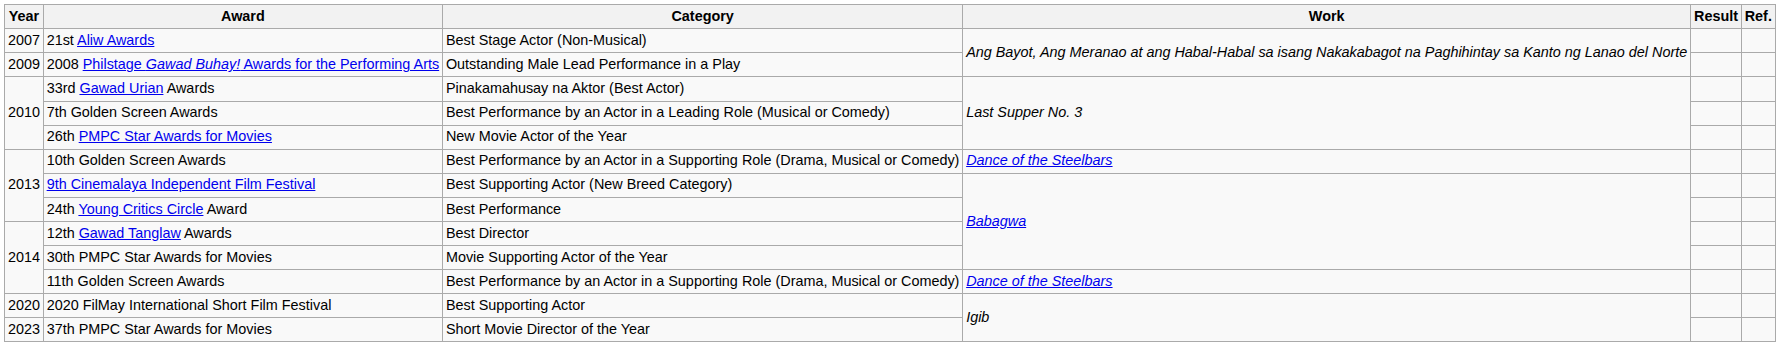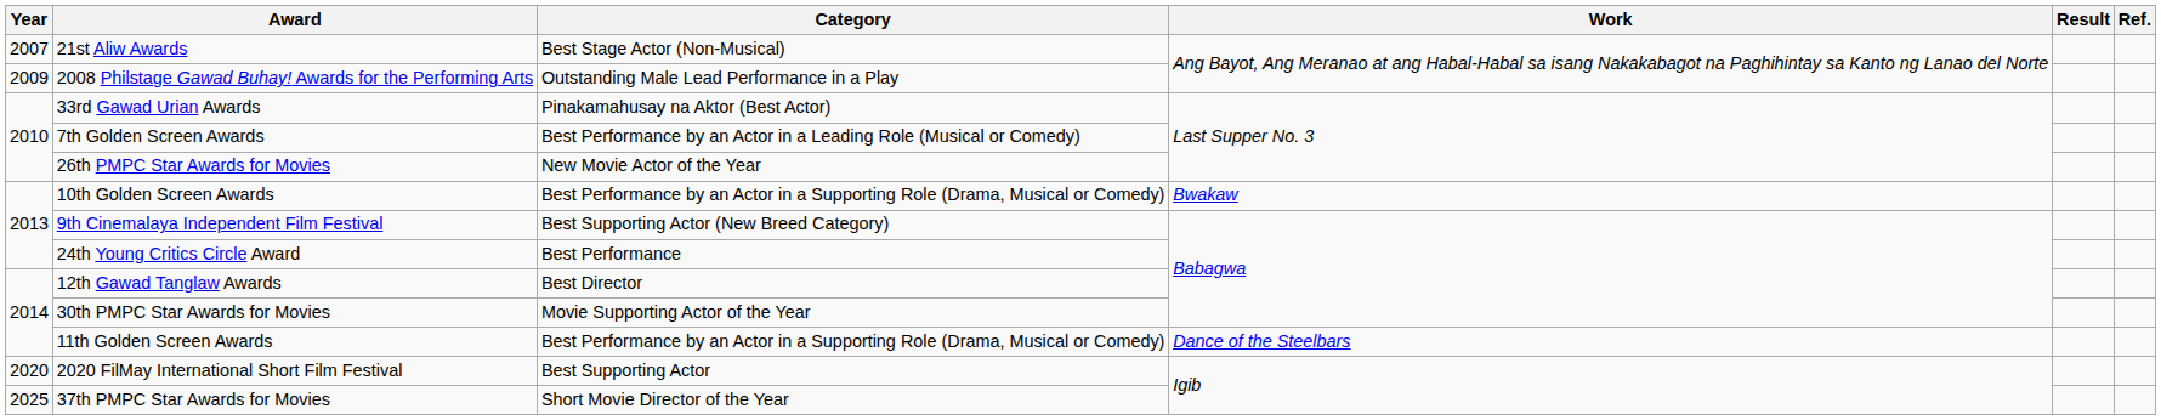 <table class="wikitable plainrowheaders" style="line-height:1.20em; font-size:90%;">
 <tr>
 <th>Year</th>
 <th>Award</th>
 <th>Category</th>
 <th>Work</th>
 <th>Result</th>
 <th>Ref.</th>
 </tr>
 <tr>
 <td>2007</td>
 <td>21st <a href='#'>Aliw Awards</a></td>
 <td>Best Stage Actor (Non-Musical)</td>
 <td rowspan="2"><em>Ang Bayot, Ang Meranao at ang Habal-Habal sa isang Nakakabagot na Paghihintay sa Kanto ng Lanao del Norte</em> </td>
 <td></td>
 <td></td>
 </tr>
 <tr>
 <td>2009</td>
 <td>2008 <a href='#'>Philstage <em>Gawad Buhay!</em> Awards for the Performing Arts</a></td>
 <td>Outstanding Male Lead Performance in a Play</td>
 <td></td>
 <td></td>
 </tr>
 <tr>
 <td rowspan="3">2010</td>
 <td>33rd <a href='#'>Gawad Urian</a> Awards</td>
 <td>Pinakamahusay na Aktor (Best Actor)</td>
 <td rowspan="3"><em>Last Supper No. 3</em> </td>
 <td></td>
 <td></td>
 </tr>
 <tr>
 <td>7th Golden Screen Awards</td>
 <td>Best Performance by an Actor in a Leading Role (Musical or Comedy)</td>
 <td></td>
 <td></td>
 </tr>
 <tr>
 <td>26th <a href='#'>PMPC Star Awards for Movies</a></td>
 <td>New Movie Actor of the Year</td>
 <td></td>
 <td></td>
 </tr>
 <tr>
 <td rowspan="3">2013</td>
 <td>10th Golden Screen Awards</td>
 <td>Best Performance by an Actor in a Supporting Role (Drama, Musical or Comedy)</td>
-<td><em><a href='#'>Dance of the Steelbars</a></em> </td>
+<td><em><a href='#'>Bwakaw</a></em> </td>
 <td></td>
 <td></td>
 </tr>
 <tr>
 <td><a href='#'>9th Cinemalaya Independent Film Festival</a></td>
 <td>Best Supporting Actor (New Breed Category)<br><em></em></td>
 <td rowspan="4"><em><a href='#'>Babagwa</a></em> </td>
 <td></td>
 <td></td>
 </tr>
 <tr>
 <td>24th <a href='#'>Young Critics Circle</a> Award</td>
 <td>Best Performance</td>
 <td></td>
 <td></td>
 </tr>
 <tr>
 <td rowspan="3">2014</td>
 <td>12th <a href='#'>Gawad Tanglaw</a> Awards</td>
 <td>Best Director</td>
 <td></td>
 <td></td>
 </tr>
 <tr>
 <td>30th PMPC Star Awards for Movies</td>
 <td>Movie Supporting Actor of the Year</td>
 <td></td>
 <td></td>
 </tr>
 <tr>
 <td>11th Golden Screen Awards</td>
 <td>Best Performance by an Actor in a Supporting Role (Drama, Musical or Comedy)</td>
 <td><em><a href='#'>Dance of the Steelbars</a></em> </td>
 <td></td>
 <td></td>
 </tr>
 <tr>
 <td>2020</td>
 <td>2020 FilMay International Short Film Festival<br></td>
 <td>Best Supporting Actor</td>
 <td rowspan="2"><em>Igib</em> </td>
 <td></td>
 <td></td>
 </tr>
 <tr>
-<td>2023</td>
+<td>2025</td>
 <td>37th PMPC Star Awards for Movies</td>
 <td>Short Movie Director of the Year</td>
 <td></td>
 <td></td>
 </tr>
 </table>
